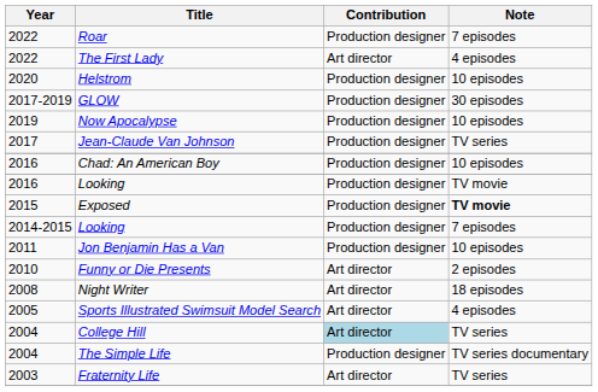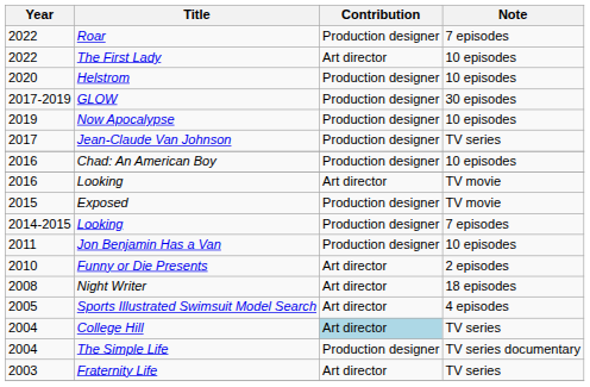 <table class="wikitable sortable">
 <tr>
 <th>Year</th>
 <th>Title</th>
 <th>Contribution</th>
 <th>Note</th>
 </tr>
 <tr>
 <td>2022</td>
 <td><em><a href='#'>Roar</a></em></td>
 <td>Production designer</td>
 <td>7 episodes</td>
 </tr>
 <tr>
 <td>2022</td>
 <td><em><a href='#'>The First Lady</a></em></td>
 <td>Art director</td>
-<td>4 episodes</td>
+<td>10 episodes</td>
 </tr>
 <tr>
 <td>2020</td>
 <td><em><a href='#'>Helstrom</a></em></td>
 <td>Production designer</td>
 <td>10 episodes</td>
 </tr>
 <tr>
 <td>2017-2019</td>
 <td><em><a href='#'>GLOW</a></em></td>
 <td>Production designer</td>
 <td>30 episodes</td>
 </tr>
 <tr>
 <td>2019</td>
 <td><em><a href='#'>Now Apocalypse</a></em></td>
 <td>Production designer</td>
 <td>10 episodes</td>
 </tr>
 <tr>
 <td>2017</td>
 <td><em><a href='#'>Jean-Claude Van Johnson</a></em></td>
 <td>Production designer</td>
 <td>TV series</td>
 </tr>
 <tr>
 </tr>
 <tr>
 <td>2016</td>
 <td><em>Chad: An American Boy</em></td>
 <td>Production designer</td>
 <td>10 episodes</td>
 </tr>
 <tr>
 </tr>
 <tr>
 <td>2016</td>
 <td><em>Looking</em></td>
-<td>Production designer</td>
+<td>Art director</td>
 <td>TV movie</td>
 </tr>
 <tr>
 <td>2015</td>
 <td><em>Exposed</em></td>
 <td>Production designer</td>
-<td><strong>TV movie</strong></td>
+<td>TV movie</td>
 </tr>
 <tr>
 <td>2014-2015</td>
 <td><em><a href='#'>Looking</a></em></td>
 <td>Production designer</td>
 <td>7 episodes</td>
 </tr>
 <tr>
 <td>2011</td>
 <td><em><a href='#'>Jon Benjamin Has a Van</a></em></td>
 <td>Production designer</td>
 <td>10 episodes</td>
 </tr>
 <tr>
 <td>2010</td>
 <td><em><a href='#'>Funny or Die Presents</a></em></td>
 <td>Art director</td>
 <td>2 episodes</td>
 </tr>
 <tr>
 <td>2008</td>
 <td><em>Night Writer</em></td>
 <td>Art director</td>
 <td>18 episodes</td>
 </tr>
 <tr>
 <td>2005</td>
 <td><em><a href='#'>Sports Illustrated Swimsuit Model Search</a></em></td>
 <td>Art director</td>
 <td>4 episodes</td>
 </tr>
 <tr>
 <td>2004</td>
 <td><em><a href='#'>College Hill</a></em></td>
 <td style="background: lightblue;">Art director</td>
 <td>TV series</td>
 </tr>
 <tr>
 <td>2004</td>
 <td><em><a href='#'>The Simple Life</a></em></td>
 <td>Production designer</td>
 <td>TV series documentary</td>
 </tr>
 <tr>
 <td>2003</td>
 <td><em><a href='#'>Fraternity Life</a></em></td>
 <td>Art director</td>
 <td>TV series</td>
 </tr>
 <tr>
 </tr>
 </table>
